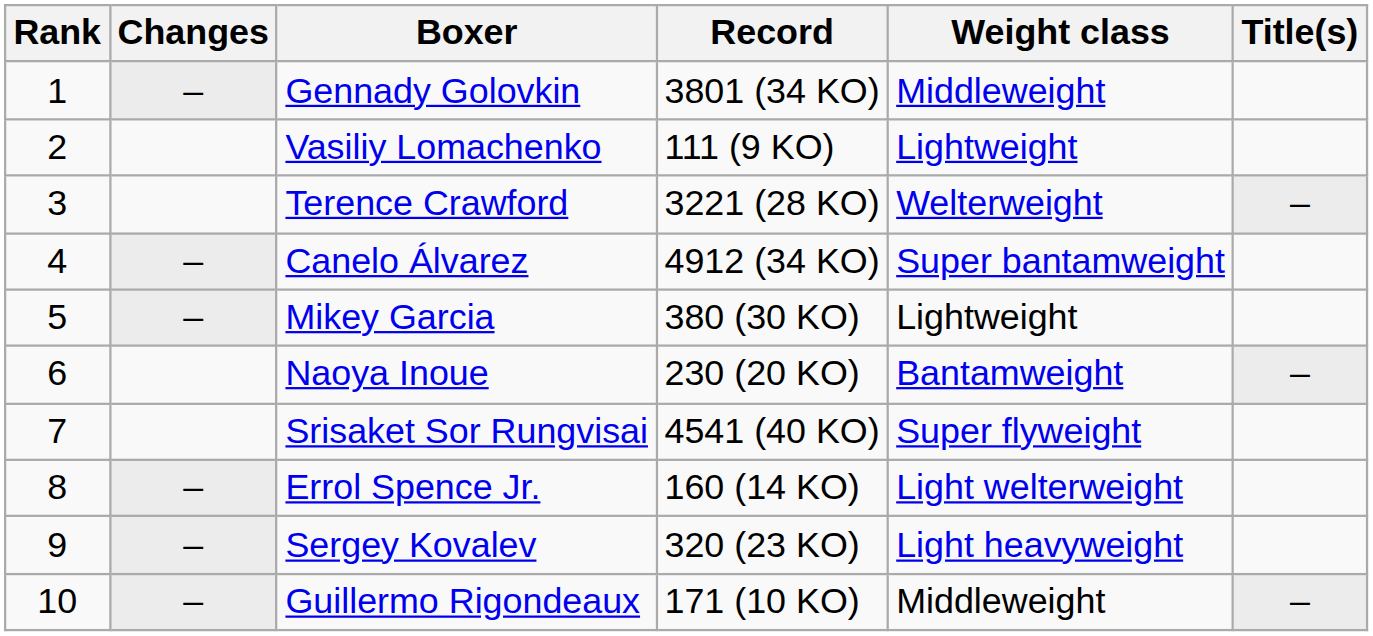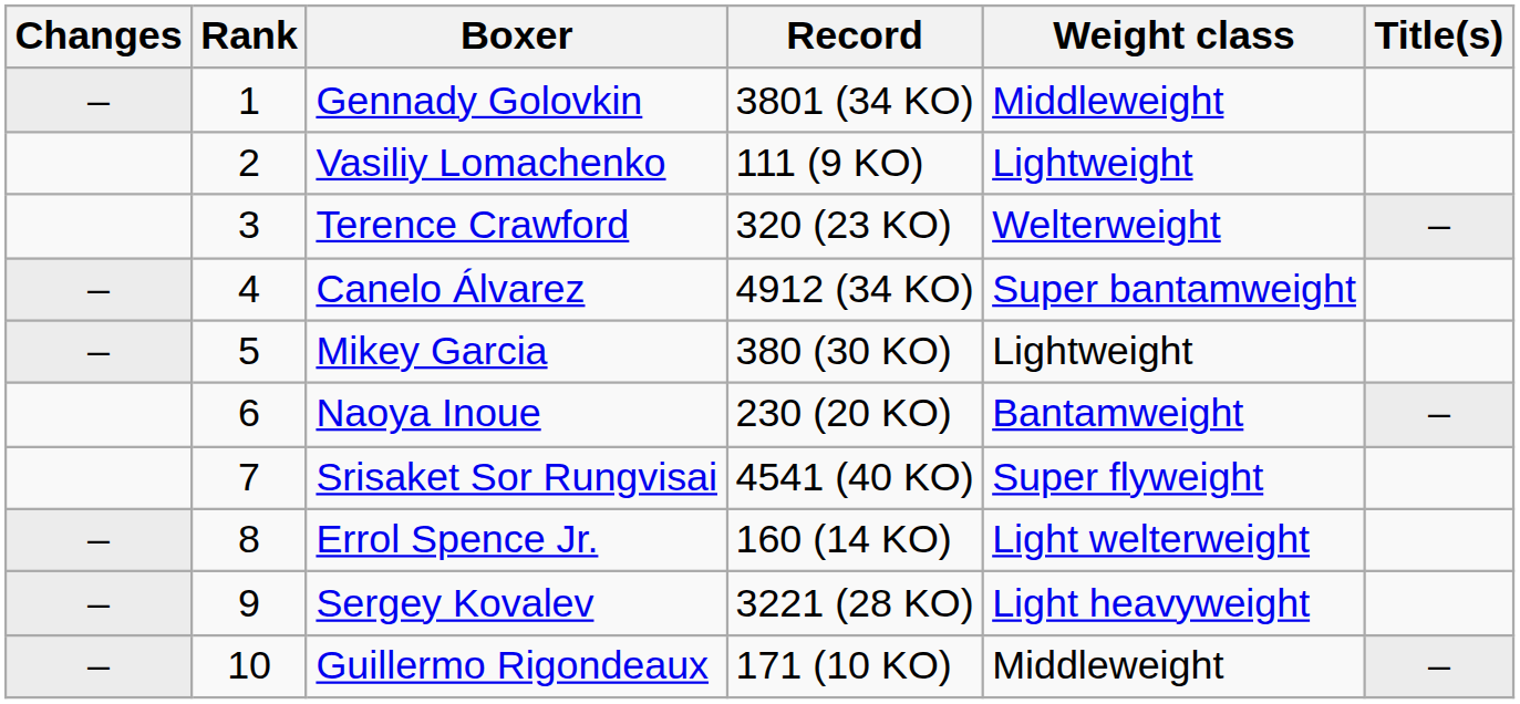 <table class="wikitable ">
 <tr>
+<th>Changes</th>
 <th>Rank</th>
-<th>Changes</th>
 <th>Boxer</th>
 <th>Record</th>
 <th>Weight class</th>
 <th>Title(s)</th>
 </tr>
 <tr>
+<td align=center bgcolor=#ECECEC>–</td>
 <td align=center>1</td>
-<td align=center bgcolor=#ECECEC>–</td>
 <td><a href='#'>Gennady Golovkin</a></td>
 <td>3801 (34 KO)</td>
 <td><a href='#'>Middleweight</a></td>
 <td></td>
 </tr>
 <tr>
+<td align=center></td>
 <td align=center>2</td>
-<td align=center></td>
 <td><a href='#'>Vasiliy Lomachenko</a></td>
 <td>111 (9 KO)</td>
 <td><a href='#'>Lightweight</a></td>
 <td></td>
 </tr>
 <tr>
+<td align=center></td>
 <td align=center>3</td>
-<td align=center></td>
 <td><a href='#'>Terence Crawford</a></td>
-<td>3221 (28 KO)</td>
+<td>320 (23 KO)</td>
 <td><a href='#'>Welterweight</a></td>
 <td align=center bgcolor=#ECECEC data-sort-value="Z">–</td>
 </tr>
 <tr>
+<td align=center bgcolor=#ECECEC>–</td>
 <td align=center>4</td>
-<td align=center bgcolor=#ECECEC>–</td>
 <td><a href='#'>Canelo Álvarez</a></td>
 <td>4912 (34 KO)</td>
 <td><a href='#'>Super bantamweight</a></td>
 <td></td>
 </tr>
 <tr>
+<td align=center bgcolor=#ECECEC>–</td>
 <td align=center>5</td>
-<td align=center bgcolor=#ECECEC>–</td>
 <td><a href='#'>Mikey Garcia</a></td>
 <td>380 (30 KO)</td>
 <td>Lightweight</td>
 <td></td>
 </tr>
 <tr>
+<td align=center></td>
 <td align=center>6</td>
-<td align=center></td>
 <td><a href='#'>Naoya Inoue</a></td>
 <td>230 (20 KO)</td>
 <td><a href='#'>Bantamweight</a></td>
 <td align=center bgcolor=#ECECEC data-sort-value="Z">–</td>
 </tr>
 <tr>
+<td align=center></td>
 <td align=center>7</td>
-<td align=center></td>
 <td><a href='#'>Srisaket Sor Rungvisai</a></td>
 <td>4541 (40 KO)</td>
 <td><a href='#'>Super flyweight</a></td>
 <td></td>
 </tr>
 <tr>
+<td align=center bgcolor=#ECECEC>–</td>
 <td align=center>8</td>
-<td align=center bgcolor=#ECECEC>–</td>
 <td><a href='#'>Errol Spence Jr.</a></td>
 <td>160 (14 KO)</td>
 <td><a href='#'>Light welterweight</a></td>
 <td></td>
 </tr>
 <tr>
+<td align=center bgcolor=#ECECEC>–</td>
 <td align=center>9</td>
-<td align=center bgcolor=#ECECEC>–</td>
 <td><a href='#'>Sergey Kovalev</a></td>
-<td>320 (23 KO)</td>
+<td>3221 (28 KO)</td>
 <td><a href='#'>Light heavyweight</a></td>
 <td></td>
 </tr>
 <tr>
+<td align=center bgcolor=#ECECEC>–</td>
 <td align=center>10</td>
-<td align=center bgcolor=#ECECEC>–</td>
 <td><a href='#'>Guillermo Rigondeaux</a></td>
 <td>171 (10 KO)</td>
 <td>Middleweight</td>
 <td align=center bgcolor=#ECECEC data-sort-value="Z">–</td>
 </tr>
 </table>
